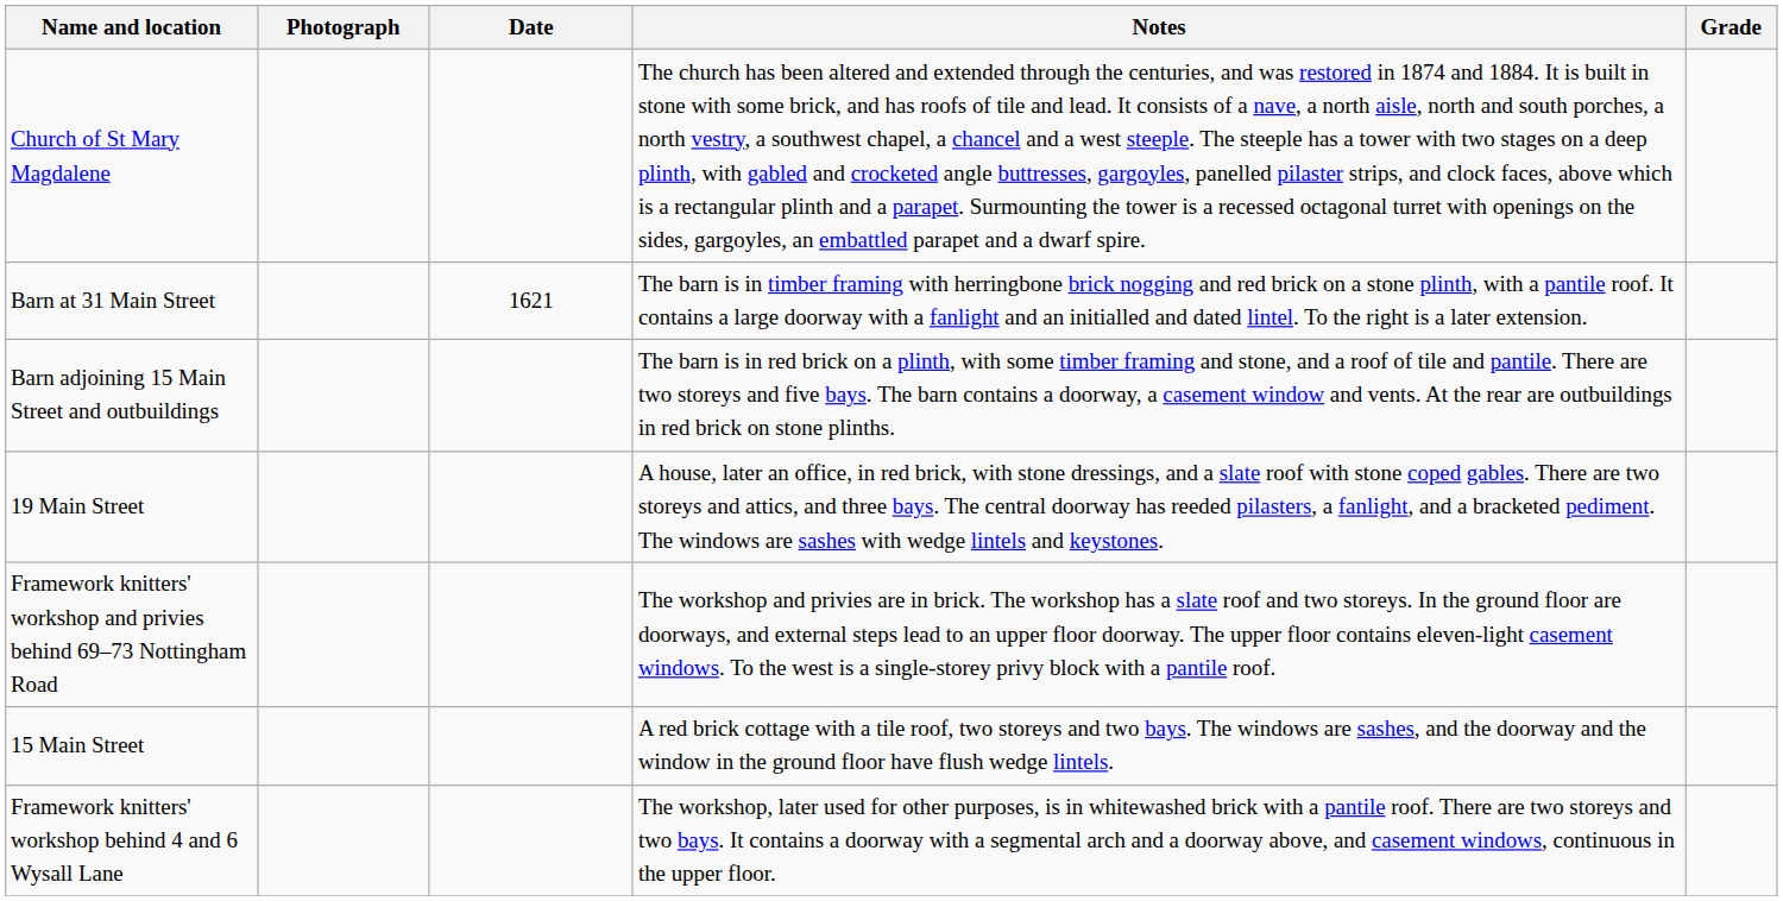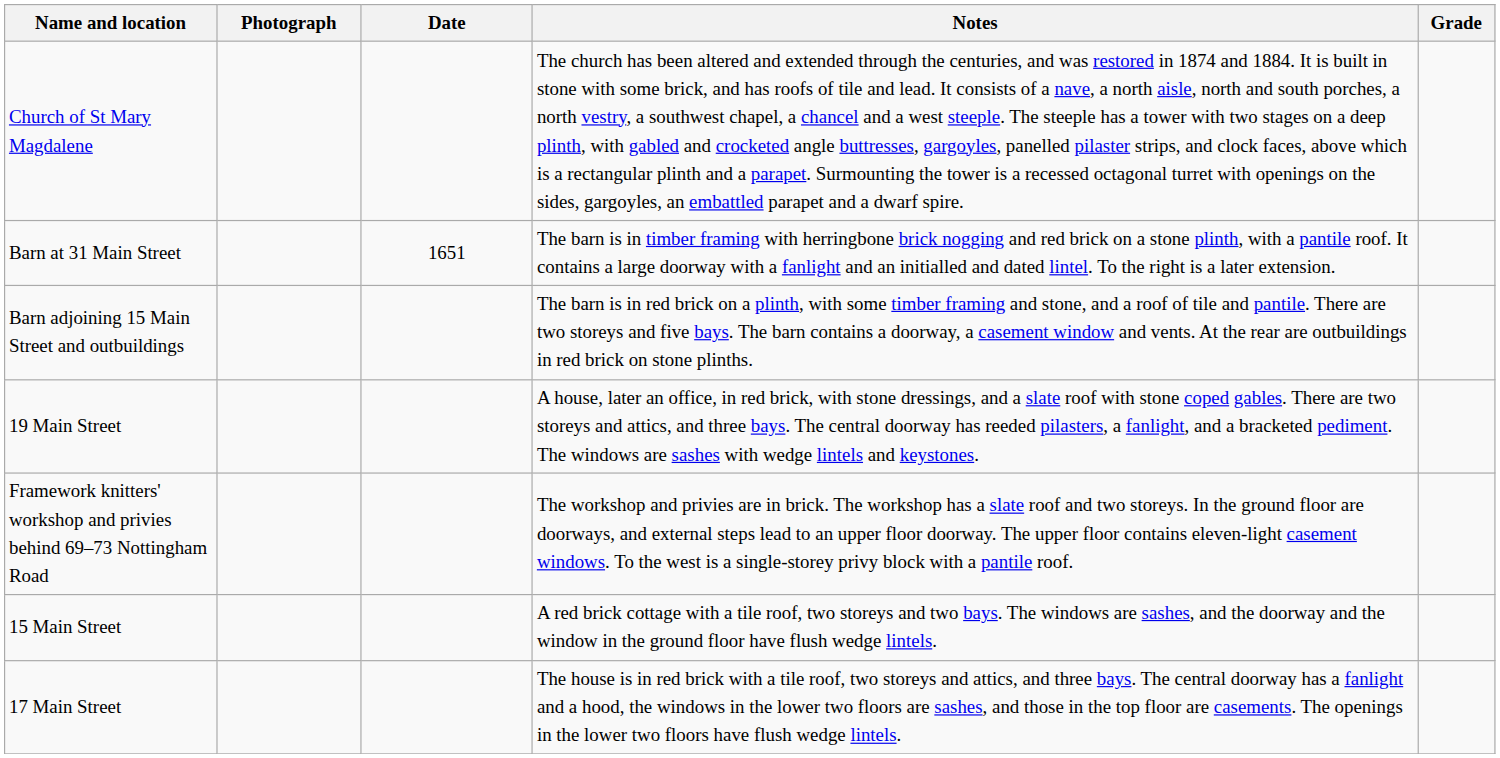 <table class="wikitable sortable plainrowheaders" style="width:100%; border:0px; text-align:left; line-height:150%">
 <tr>
 <th scope="col"  style="width:150px">Name and location</th>
 <th scope="col"  style="width:100px" class="unsortable">Photograph</th>
 <th scope="col"  style="width:120px">Date</th>
 <th scope="col"  style="width:650px" class="unsortable">Notes</th>
 <th scope="col"  style="width:50px">Grade</th>
 </tr>
 <tr>
 <td><a href='#'>Church of St Mary Magdalene</a><br><small></small></td>
 <td></td>
 <td align="center"></td>
 <td>The church has been altered and extended through the centuries, and was <a href='#'>restored</a> in 1874 and 1884.  It is built in stone with some brick, and has roofs of tile and lead.  It consists of a <a href='#'>nave</a>, a north <a href='#'>aisle</a>, north and south porches, a north <a href='#'>vestry</a>, a southwest chapel, a <a href='#'>chancel</a> and a west <a href='#'>steeple</a>.  The steeple has a tower with two stages on a deep <a href='#'>plinth</a>, with <a href='#'>gabled</a> and <a href='#'>crocketed</a> angle <a href='#'>buttresses</a>, <a href='#'>gargoyles</a>, panelled <a href='#'>pilaster</a> strips, and clock faces, above which is a rectangular plinth and a <a href='#'>parapet</a>.  Surmounting the tower is a recessed octagonal turret with openings on the sides, gargoyles, an <a href='#'>embattled</a> parapet and a dwarf spire.</td>
 <td align="center" ></td>
 </tr>
 <tr>
 <td>Barn at 31 Main Street<br><small></small></td>
 <td></td>
-<td align="center">1621</td>
+<td align="center">1651</td>
 <td>The barn is in <a href='#'>timber framing</a> with herringbone <a href='#'>brick nogging</a> and red brick on a stone <a href='#'>plinth</a>, with a <a href='#'>pantile</a> roof.  It contains a large doorway with a <a href='#'>fanlight</a> and an initialled and dated <a href='#'>lintel</a>.  To the right is a later extension.</td>
 <td align="center" ></td>
 </tr>
 <tr>
 <td>Barn adjoining 15 Main Street and outbuildings<br><small></small></td>
 <td></td>
 <td align="center"></td>
 <td>The barn is in red brick on a <a href='#'>plinth</a>, with some <a href='#'>timber framing</a> and stone, and a roof of tile and <a href='#'>pantile</a>.  There are two storeys and five <a href='#'>bays</a>.  The barn contains a doorway, a <a href='#'>casement window</a> and vents.  At the rear are outbuildings in red brick on stone plinths.</td>
 <td align="center" ></td>
 </tr>
 <tr>
 <td>19 Main Street<br><small></small></td>
 <td></td>
 <td align="center"></td>
 <td>A house, later an office, in red brick, with stone dressings, and a <a href='#'>slate</a> roof with stone <a href='#'>coped</a> <a href='#'>gables</a>.  There are two storeys and attics, and three <a href='#'>bays</a>.  The central doorway has reeded <a href='#'>pilasters</a>, a <a href='#'>fanlight</a>, and a bracketed <a href='#'>pediment</a>.  The windows are <a href='#'>sashes</a> with wedge <a href='#'>lintels</a> and <a href='#'>keystones</a>.</td>
 <td align="center" ></td>
 </tr>
 <tr>
 <td>Framework knitters' workshop and privies behind 69–73 Nottingham Road<br><small></small></td>
 <td></td>
 <td align="center"></td>
 <td>The workshop and privies are in brick.  The workshop has a <a href='#'>slate</a> roof and two storeys.  In the ground floor are doorways, and external steps lead to an upper floor doorway.  The upper floor contains eleven-light <a href='#'>casement windows</a>.  To the west is a single-storey privy block with a <a href='#'>pantile</a> roof.</td>
 <td align="center" ></td>
 </tr>
 <tr>
 <td>15 Main Street<br><small></small></td>
 <td></td>
 <td align="center"></td>
 <td>A red brick cottage with a tile roof, two storeys and two <a href='#'>bays</a>.  The windows are <a href='#'>sashes</a>, and the doorway and the window in the ground floor have flush wedge <a href='#'>lintels</a>.</td>
 <td align="center" ></td>
 </tr>
 <tr>
-<td>Framework knitters' workshop behind 4 and 6 Wysall Lane<br><small></small></td>
+<td>17 Main Street<br><small></small></td>
 <td></td>
 <td align="center"></td>
-<td>The workshop, later used for other purposes, is in whitewashed brick with a <a href='#'>pantile</a> roof.  There are two storeys and two <a href='#'>bays</a>.  It contains a doorway with a segmental arch and a doorway above, and <a href='#'>casement windows</a>, continuous in the upper floor.</td>
+<td>The house is in red brick with a tile roof, two storeys and attics, and three <a href='#'>bays</a>.  The central doorway has a <a href='#'>fanlight</a> and a hood, the windows in the lower two floors are <a href='#'>sashes</a>, and those in the top floor are <a href='#'>casements</a>.  The openings in the lower two floors have flush wedge <a href='#'>lintels</a>.</td>
 <td align="center" ></td>
 </tr>
 <tr>
 </tr>
 </table>
